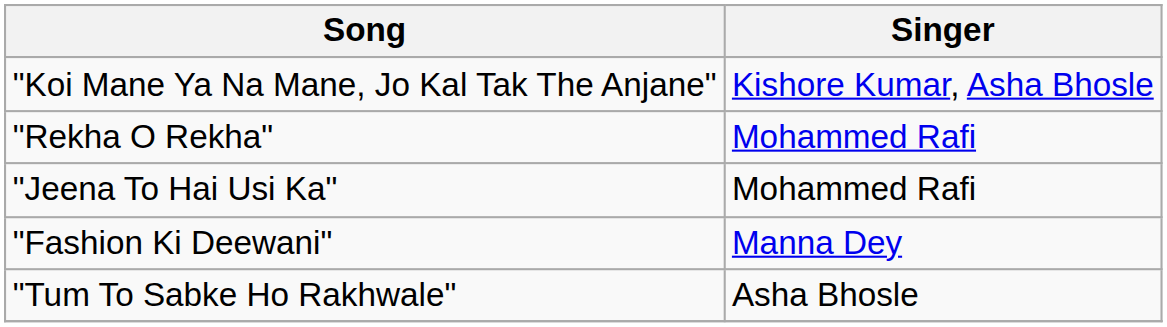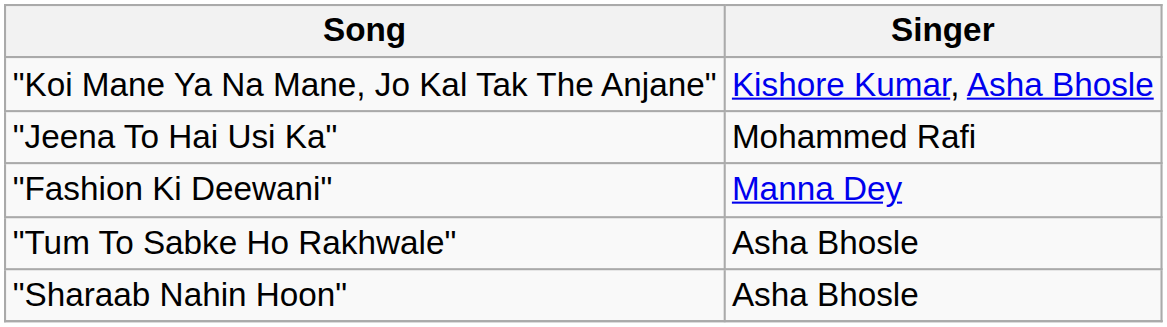 <table class="wikitable">
 <tr>
 <th>Song</th>
 <th>Singer</th>
 </tr>
 <tr>
 <td>"Koi Mane Ya Na Mane, Jo Kal Tak The Anjane"</td>
 <td><a href='#'>Kishore Kumar</a>, <a href='#'>Asha Bhosle</a></td>
-</tr>
-<tr>
-<td>"Rekha O Rekha"</td>
-<td><a href='#'>Mohammed Rafi</a></td>
 </tr>
 <tr>
 <td>"Jeena To Hai Usi Ka"</td>
 <td>Mohammed Rafi</td>
 </tr>
 <tr>
 <td>"Fashion Ki Deewani"</td>
 <td><a href='#'>Manna Dey</a></td>
 </tr>
 <tr>
 <td>"Tum To Sabke Ho Rakhwale"</td>
 <td>Asha Bhosle</td>
 </tr>
 <tr>
+<td>"Sharaab Nahin Hoon"</td>
+<td>Asha Bhosle</td>
+</tr>
+<tr>
 </tr>
 </table>
